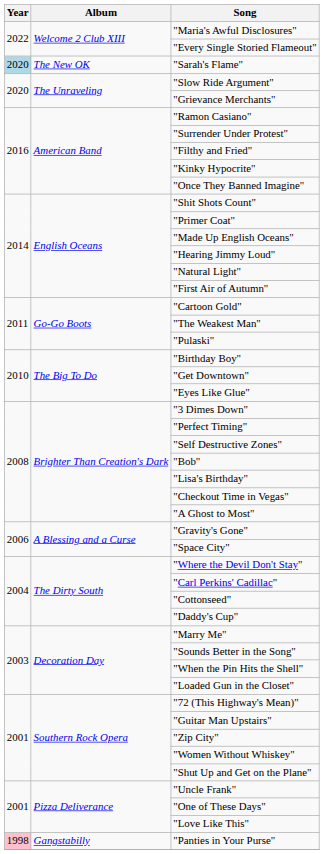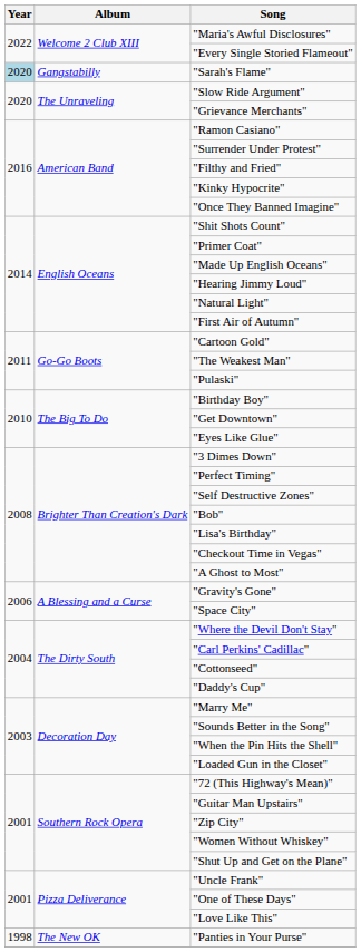 <table class="wikitable">
 <tr>
 <th>Year</th>
 <th>Album</th>
 <th>Song</th>
 </tr>
 <tr>
 <td rowspan="2">2022</td>
 <td rowspan="2"><em><a href='#'>Welcome 2 Club XIII</a></em></td>
 <td>"Maria's Awful Disclosures"</td>
 </tr>
 <tr>
 <td>"Every Single Storied Flameout"</td>
 </tr>
 <tr>
 <td rowspan="1" style="background: lightblue;">2020</td>
-<td rowspan="1"><em><a href='#'>The New OK</a></em></td>
+<td rowspan="1"><em><a href='#'>Gangstabilly</a></em></td>
 <td>"Sarah's Flame"</td>
 </tr>
 <tr>
 <td rowspan="2">2020</td>
 <td rowspan="2"><em><a href='#'>The Unraveling</a></em></td>
 <td>"Slow Ride Argument"</td>
 </tr>
 <tr>
 <td>"Grievance Merchants"</td>
 </tr>
 <tr>
 <td rowspan="5">2016</td>
 <td rowspan="5"><em><a href='#'>American Band</a></em></td>
 <td>"Ramon Casiano"</td>
 </tr>
 <tr>
 <td>"Surrender Under Protest"</td>
 </tr>
 <tr>
 <td>"Filthy and Fried"</td>
 </tr>
 <tr>
 <td>"Kinky Hypocrite"</td>
 </tr>
 <tr>
 <td>"Once They Banned Imagine"</td>
 </tr>
 <tr>
 <td rowspan="6">2014</td>
 <td rowspan="6"><em><a href='#'>English Oceans</a></em></td>
 <td>"Shit Shots Count"</td>
 </tr>
 <tr>
 <td>"Primer Coat"</td>
 </tr>
 <tr>
 <td>"Made Up English Oceans"</td>
 </tr>
 <tr>
 <td>"Hearing Jimmy Loud"</td>
 </tr>
 <tr>
 <td>"Natural Light"</td>
 </tr>
 <tr>
 <td>"First Air of Autumn"</td>
 </tr>
 <tr>
 <td rowspan="3">2011</td>
 <td rowspan="3"><em><a href='#'>Go-Go Boots</a></em></td>
 <td>"Cartoon Gold"</td>
 </tr>
 <tr>
 <td>"The Weakest Man"</td>
 </tr>
 <tr>
 <td>"Pulaski"</td>
 </tr>
 <tr>
 <td rowspan="3">2010</td>
 <td rowspan="3"><em><a href='#'>The Big To Do</a></em></td>
 <td>"Birthday Boy"</td>
 </tr>
 <tr>
 <td>"Get Downtown"</td>
 </tr>
 <tr>
 <td>"Eyes Like Glue"</td>
 </tr>
 <tr>
 <td rowspan="7">2008</td>
 <td rowspan="7"><em><a href='#'>Brighter Than Creation's Dark</a></em></td>
 <td>"3 Dimes Down"</td>
 </tr>
 <tr>
 <td>"Perfect Timing"</td>
 </tr>
 <tr>
 <td>"Self Destructive Zones"</td>
 </tr>
 <tr>
 <td>"Bob"</td>
 </tr>
 <tr>
 <td>"Lisa's Birthday"</td>
 </tr>
 <tr>
 <td>"Checkout Time in Vegas"</td>
 </tr>
 <tr>
 <td>"A Ghost to Most"</td>
 </tr>
 <tr>
 <td rowspan="2">2006</td>
 <td rowspan="2"><em><a href='#'>A Blessing and a Curse</a></em></td>
 <td>"Gravity's Gone"</td>
 </tr>
 <tr>
 <td>"Space City"</td>
 </tr>
 <tr>
 <td rowspan="4">2004</td>
 <td rowspan="4"><em><a href='#'>The Dirty South</a></em></td>
 <td>"<a href='#'>Where the Devil Don't Stay</a>"</td>
 </tr>
 <tr>
 <td>"<a href='#'>Carl Perkins' Cadillac</a>"</td>
 </tr>
 <tr>
 <td>"Cottonseed"</td>
 </tr>
 <tr>
 <td>"Daddy's Cup"</td>
 </tr>
 <tr>
 <td rowspan="4">2003</td>
 <td rowspan="4"><em><a href='#'>Decoration Day</a></em></td>
 <td>"Marry Me"</td>
 </tr>
 <tr>
 <td>"Sounds Better in the Song"</td>
 </tr>
 <tr>
 <td>"When the Pin Hits the Shell"</td>
 </tr>
 <tr>
 <td>"Loaded Gun in the Closet"</td>
 </tr>
 <tr>
 <td rowspan="5">2001</td>
 <td rowspan="5"><em><a href='#'>Southern Rock Opera</a></em></td>
 <td>"72 (This Highway's Mean)"</td>
 </tr>
 <tr>
 <td>"Guitar Man Upstairs"</td>
 </tr>
 <tr>
 <td>"Zip City"</td>
 </tr>
 <tr>
 <td>"Women Without Whiskey"</td>
 </tr>
 <tr>
 <td>"Shut Up and Get on the Plane"</td>
 </tr>
 <tr>
 <td rowspan="3">2001</td>
 <td rowspan="3"><em><a href='#'>Pizza Deliverance</a></em></td>
 <td>"Uncle Frank"</td>
 </tr>
 <tr>
 <td>"One of These Days"</td>
 </tr>
 <tr>
 <td>"Love Like This"</td>
 </tr>
 <tr>
-<td rowspan="1" style="background: pink;">1998</td>
-<td rowspan="1"><em><a href='#'>Gangstabilly</a></em></td>
+<td rowspan="1">1998</td>
+<td rowspan="1"><em><a href='#'>The New OK</a></em></td>
 <td>"Panties in Your Purse"</td>
 </tr>
 <tr>
 </tr>
 </table>
